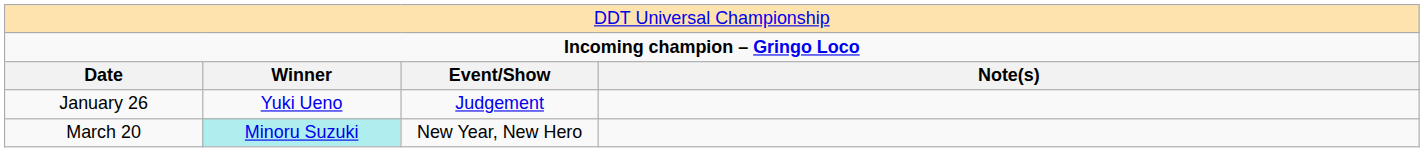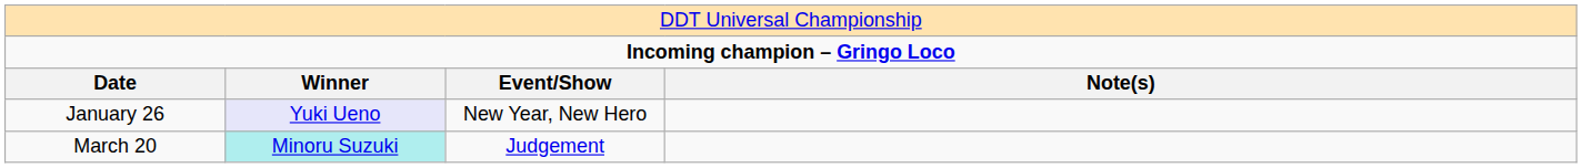 <table class="wikitable" style="text-align:center; width:100%;">
 <tr style="background:#ffe3af;">
 <td colspan="4" style="text-align: center;"><a href='#'>DDT Universal Championship</a></td>
 </tr>
 <tr>
 <td colspan="4" style="text-align: center;"><strong>Incoming champion – <a href='#'>Gringo Loco</a></strong></td>
 </tr>
 <tr>
 <th width=14%>Date</th>
 <th width=14%>Winner</th>
 <th width=14%>Event/Show</th>
 <th width=58%>Note(s)</th>
 </tr>
 <tr>
 <td>January 26</td>
-<td><a href='#'>Yuki Ueno</a></td>
-<td><a href='#'>Judgement</a></td>
+<td style="background: lavender;"><a href='#'>Yuki Ueno</a></td>
+<td>New Year, New Hero</td>
 <td></td>
 </tr>
 <tr>
 <td>March 20</td>
 <td style="background: paleturquoise;"><a href='#'>Minoru Suzuki</a></td>
-<td>New Year, New Hero</td>
+<td><a href='#'>Judgement</a></td>
 <td></td>
 </tr>
 </table>
